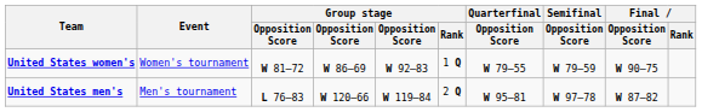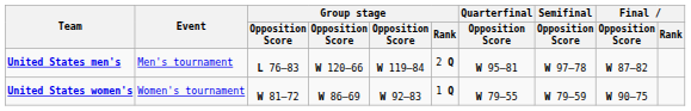 <table class=wikitable style=font-size:90%;text-align:center>
 <tr>
 <th rowspan=2>Team</th>
 <th rowspan=2>Event</th>
 <th colspan=4>Group stage</th>
 <th>Quarterfinal</th>
 <th>Semifinal</th>
 <th colspan=2>Final / </th>
 </tr>
 <tr style=font-size:95%>
 <th>Opposition<br>Score</th>
 <th>Opposition<br>Score</th>
 <th>Opposition<br>Score</th>
 <th>Rank</th>
 <th>Opposition<br>Score</th>
 <th>Opposition<br>Score</th>
 <th>Opposition<br>Score</th>
 <th>Rank</th>
 </tr>
 <tr>
+<td align=left><a href='#'><strong>United States men's</strong></a></td>
+<td align=left><a href='#'>Men's tournament</a></td>
+<td><br><strong>L</strong> 76–83</td>
+<td><br><strong>W</strong> 120–66</td>
+<td><br><strong>W</strong> 119–84</td>
+<td>2 <strong>Q</strong></td>
+<td><br><strong>W</strong> 95–81</td>
+<td><br><strong>W</strong> 97–78</td>
+<td><br><strong>W</strong> 87–82</td>
+<td></td>
+</tr>
+<tr>
 <td align=left><a href='#'><strong>United States women's</strong></a></td>
 <td align=left><a href='#'>Women's tournament</a></td>
 <td><br><strong>W</strong> 81–72</td>
 <td><br><strong>W</strong> 86–69</td>
 <td><br><strong>W</strong> 92–83</td>
 <td>1 <strong>Q</strong></td>
 <td><br><strong>W</strong> 79–55</td>
 <td><br><strong>W</strong> 79–59</td>
 <td><br><strong>W</strong> 90–75</td>
 <td></td>
 </tr>
-<tr>
-<td align=left><a href='#'><strong>United States men's</strong></a></td>
-<td align=left><a href='#'>Men's tournament</a></td>
-<td><br><strong>L</strong> 76–83</td>
-<td><br><strong>W</strong> 120–66</td>
-<td><br><strong>W</strong> 119–84</td>
-<td>2 <strong>Q</strong></td>
-<td><br><strong>W</strong> 95–81</td>
-<td><br><strong>W</strong> 97–78</td>
-<td><br><strong>W</strong> 87–82</td>
-<td></td>
-</tr>
 </table>
